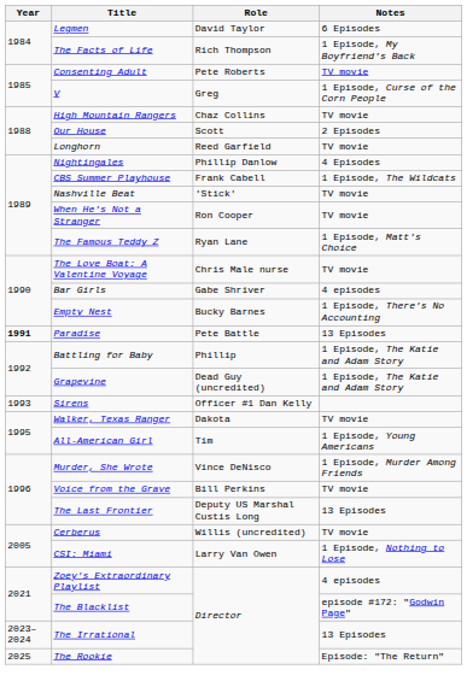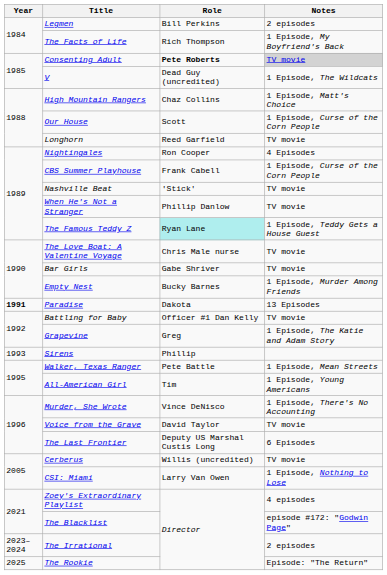 <table class="wikitable sortable">
 <tr>
 <th>Year</th>
 <th>Title</th>
 <th>Role</th>
 <th class="unsortable">Notes</th>
 </tr>
 <tr>
 <td rowspan="2">1984</td>
 <td><em><a href='#'>Legmen</a></em></td>
-<td>David Taylor</td>
-<td>6 Episodes</td>
+<td>Bill Perkins</td>
+<td>2 episodes</td>
 </tr>
 <tr>
 <td><em><a href='#'>The Facts of Life</a></em></td>
 <td>Rich Thompson</td>
 <td>1 Episode, <em>My Boyfriend's Back</em></td>
 </tr>
 <tr>
 <td rowspan="2">1985</td>
 <td><em><a href='#'>Consenting Adult</a></em></td>
-<td>Pete Roberts</td>
-<td><a href='#'>TV movie</a></td>
+<td><strong>Pete Roberts</strong></td>
+<td style="background: lightgrey;"><a href='#'>TV movie</a></td>
 </tr>
 <tr>
 <td><em><a href='#'>V</a></em></td>
-<td>Greg</td>
-<td>1 Episode, <em>Curse of the Corn People</em></td>
+<td>Dead Guy (uncredited)</td>
+<td>1 Episode, <em>The Wildcats</em></td>
 </tr>
 <tr>
 <td rowspan="3">1988</td>
 <td><em><a href='#'>High Mountain Rangers</a></em></td>
 <td>Chaz Collins</td>
-<td>TV movie</td>
+<td>1 Episode, <em>Matt's Choice</em></td>
 </tr>
 <tr>
 <td><em><a href='#'>Our House</a></em></td>
 <td>Scott</td>
-<td>2 Episodes</td>
+<td>1 Episode, <em>Curse of the Corn People</em></td>
 </tr>
 <tr>
 <td><em>Longhorn</em></td>
 <td>Reed Garfield</td>
 <td>TV movie</td>
 </tr>
 <tr>
 <td rowspan="5">1989</td>
 <td><em><a href='#'>Nightingales</a></em></td>
-<td>Phillip Danlow</td>
+<td>Ron Cooper</td>
 <td>4 Episodes</td>
 </tr>
 <tr>
 <td><em><a href='#'>CBS Summer Playhouse</a></em></td>
 <td>Frank Cabell</td>
-<td>1 Episode, <em>The Wildcats</em></td>
+<td>1 Episode, <em>Curse of the Corn People</em></td>
 </tr>
 <tr>
 <td><em>Nashville Beat</em></td>
 <td>'Stick'</td>
 <td>TV movie</td>
 </tr>
 <tr>
 <td><em><a href='#'>When He's Not a Stranger</a></em></td>
-<td>Ron Cooper</td>
+<td>Phillip Danlow</td>
 <td>TV movie</td>
 </tr>
 <tr>
 <td><em><a href='#'>The Famous Teddy Z</a></em></td>
-<td>Ryan Lane</td>
-<td>1 Episode, <em>Matt's Choice</em></td>
+<td style="background: paleturquoise;">Ryan Lane</td>
+<td>1 Episode, <em>Teddy Gets a House Guest</em></td>
 </tr>
 <tr>
 <td rowspan="3">1990</td>
 <td><em><a href='#'>The Love Boat: A Valentine Voyage</a></em></td>
 <td>Chris Male nurse</td>
 <td>TV movie</td>
 </tr>
 <tr>
 <td><em>Bar Girls</em></td>
 <td>Gabe Shriver</td>
-<td>4 episodes</td>
+<td>TV movie</td>
 </tr>
 <tr>
 <td><em><a href='#'>Empty Nest</a></em></td>
 <td>Bucky Barnes</td>
-<td>1 Episode, <em>There's No Accounting</em></td>
+<td>1 Episode, <em>Murder Among Friends</em></td>
 </tr>
 <tr>
 <td><strong>1991</strong></td>
 <td><em><a href='#'>Paradise</a></em></td>
-<td>Pete Battle</td>
+<td>Dakota</td>
 <td>13 Episodes</td>
 </tr>
 <tr>
 <td rowspan="2">1992</td>
 <td><em>Battling for Baby</em></td>
-<td>Phillip</td>
-<td>1 Episode, <em>The Katie and Adam Story</em></td>
+<td>Officer #1 Dan Kelly</td>
+<td>TV movie</td>
 </tr>
 <tr>
 <td><em><a href='#'>Grapevine</a></em></td>
-<td>Dead Guy (uncredited)</td>
+<td>Greg</td>
 <td>1 Episode, <em>The Katie and Adam Story</em></td>
 </tr>
 <tr>
 <td>1993</td>
 <td><em><a href='#'>Sirens</a></em></td>
-<td>Officer #1 Dan Kelly</td>
+<td>Phillip</td>
 <td></td>
 </tr>
 <tr>
 <td rowspan="2">1995</td>
 <td><em><a href='#'>Walker, Texas Ranger</a></em></td>
-<td>Dakota</td>
-<td>TV movie</td>
+<td>Pete Battle</td>
+<td>1 Episode, <em>Mean Streets</em></td>
 </tr>
 <tr>
 <td><em><a href='#'>All-American Girl</a></em></td>
 <td>Tim</td>
 <td>1 Episode, <em>Young Americans</em></td>
 </tr>
 <tr>
 <td rowspan="3">1996</td>
 <td><em><a href='#'>Murder, She Wrote</a></em></td>
 <td>Vince DeNisco</td>
-<td>1 Episode, <em>Murder Among Friends</em></td>
+<td>1 Episode, <em>There's No Accounting</em></td>
 </tr>
 <tr>
 <td><em><a href='#'>Voice from the Grave</a></em></td>
-<td>Bill Perkins</td>
+<td>David Taylor</td>
 <td>TV movie</td>
 </tr>
 <tr>
 <td><em><a href='#'>The Last Frontier</a></em></td>
 <td>Deputy US Marshal Custis Long</td>
-<td>13 Episodes</td>
+<td>6 Episodes</td>
 </tr>
 <tr>
 <td rowspan="2">2005</td>
 <td><em><a href='#'>Cerberus</a></em></td>
 <td>Willis (uncredited)</td>
 <td>TV movie</td>
 </tr>
 <tr>
 <td><em><a href='#'>CSI: Miami</a></em></td>
 <td>Larry Van Owen</td>
 <td>1 Episode, <em><a href='#'>Nothing to Lose</a></em></td>
 </tr>
 <tr>
 <td rowspan="2">2021</td>
 <td><em><a href='#'>Zoey's Extraordinary Playlist</a></em></td>
 <td rowspan="4"><em>Director</em></td>
 <td>4 episodes</td>
 </tr>
 <tr>
 <td><em><a href='#'>The Blacklist</a></em></td>
 <td>episode #172: "<a href='#'>Godwin Page</a>"</td>
 </tr>
 <tr>
 <td>2023–2024</td>
 <td><em><a href='#'>The Irrational</a></em></td>
-<td>13 Episodes</td>
+<td>2 episodes</td>
 </tr>
 <tr>
 <td>2025</td>
 <td><em><a href='#'>The Rookie</a></em></td>
 <td>Episode: "The Return"</td>
 </tr>
 </table>
